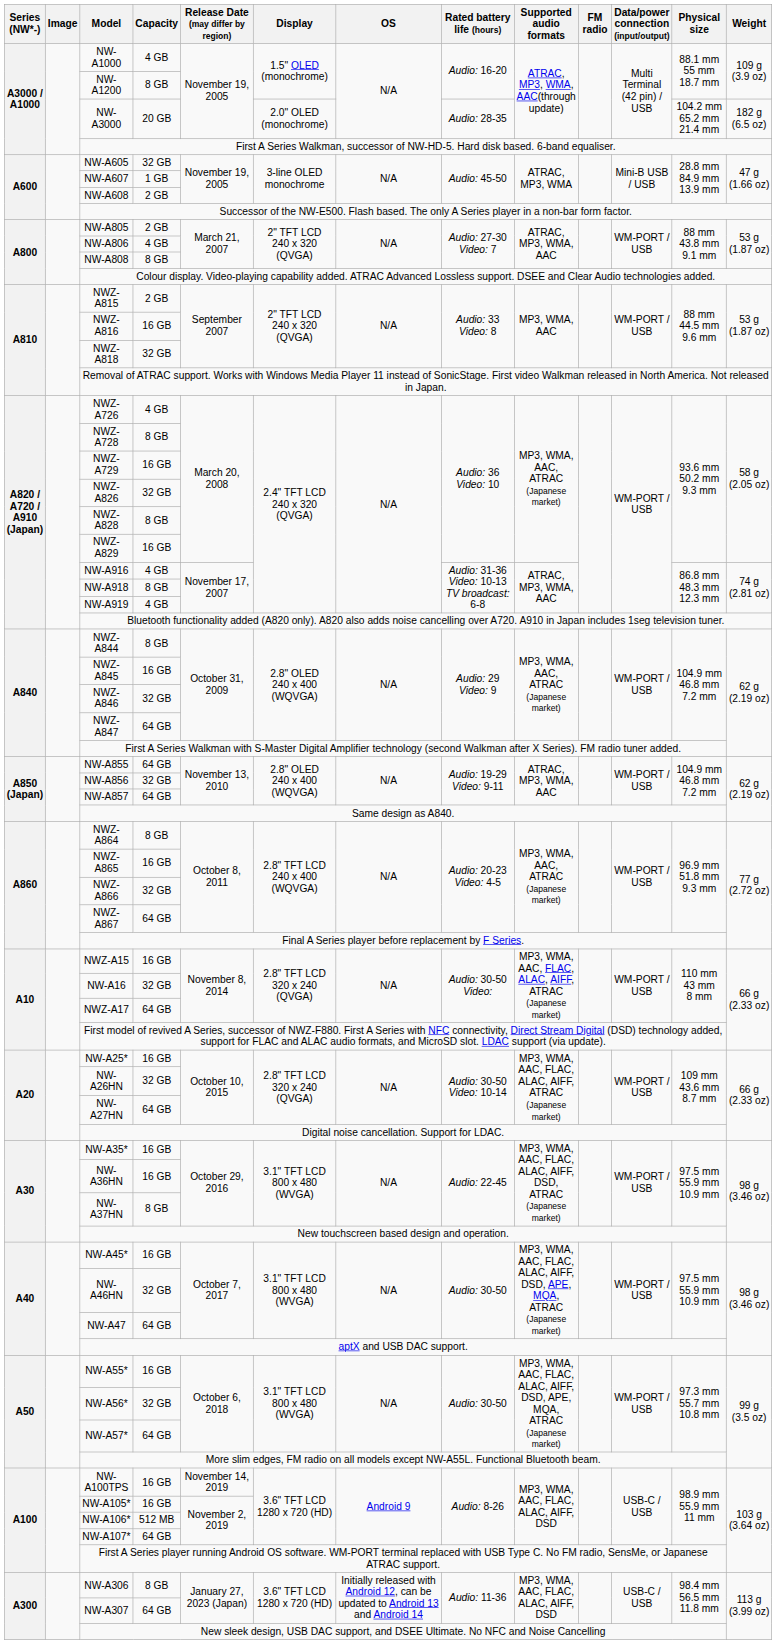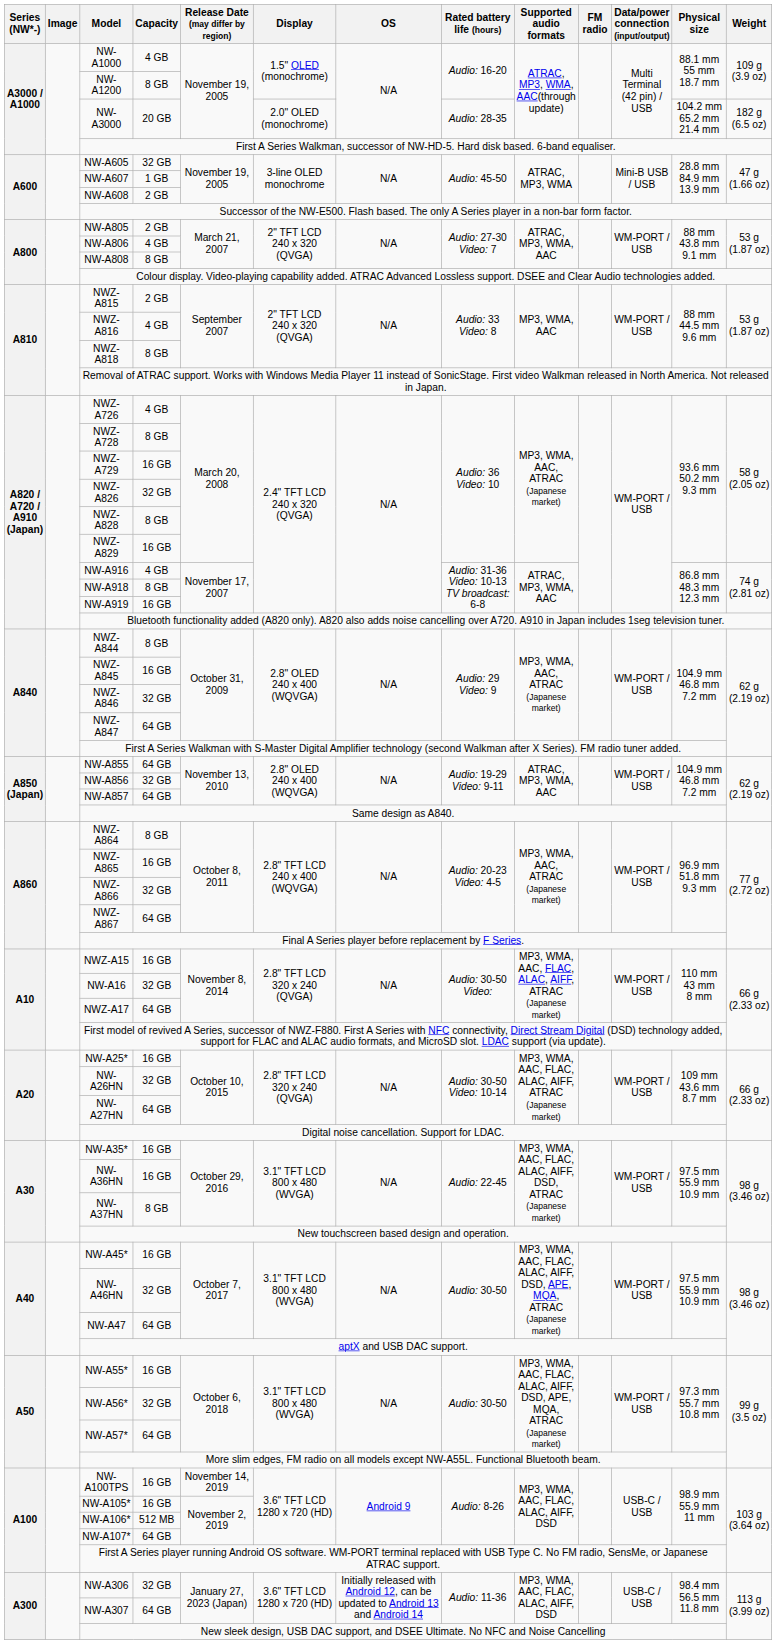 <table class="wikitable" style="text-align:center; width:900pt;">
 <tr>
 <th style="width: 10pt;">Series<br>(NW*-)</th>
 <th>Image</th>
 <th>Model</th>
 <th style="width: 5pt;">Capacity</th>
 <th style="width: 80pt;">Release Date <small>(may differ by region)</small></th>
 <th>Display</th>
 <th>OS</th>
 <th style="width: 80pt;">Rated battery life <small>(hours)</small></th>
 <th style="width: 20pt;">Supported audio formats</th>
 <th>FM radio</th>
 <th style="width: 20pt;">Data/power connection <small>(input/output)</small></th>
 <th>Physical size</th>
 <th>Weight</th>
 </tr>
 <tr>
 <th rowspan="4">A3000 /<br>A1000</th>
 <td rowspan="4"></td>
 <td>NW-A1000</td>
 <td>4 GB</td>
 <td rowspan="3">November 19, 2005 </td>
 <td rowspan="2">1.5" <a href='#'>OLED</a> (monochrome)</td>
 <td rowspan="3">N/A</td>
 <td rowspan="2"><em>Audio:</em> 16-20</td>
 <td rowspan="3"><a href='#'>ATRAC</a>, <a href='#'>MP3</a>, <a href='#'>WMA</a>, <a href='#'>AAC</a>(through update)</td>
 <td rowspan="3"></td>
 <td rowspan="3">Multi Terminal (42 pin) / USB</td>
 <td rowspan="2">88.1 mm<br>55 mm<br>18.7 mm</td>
 <td rowspan="2">109 g<br>(3.9 oz)</td>
 </tr>
 <tr>
 <td>NW-A1200</td>
 <td>8 GB</td>
 </tr>
 <tr>
 <td>NW-A3000</td>
 <td>20 GB</td>
 <td>2.0" OLED (monochrome)</td>
 <td><em>Audio:</em> 28-35</td>
 <td>104.2 mm<br>65.2 mm<br>21.4 mm</td>
 <td>182 g<br>(6.5 oz)</td>
 </tr>
 <tr>
 <td colspan="11">First A Series Walkman, successor of NW-HD-5. Hard disk based. 6-band equaliser.</td>
 </tr>
 <tr>
 <th rowspan="4">A600</th>
 <td rowspan="4"></td>
 <td>NW-A605</td>
 <td>32 GB</td>
 <td rowspan="3">November 19, 2005 </td>
 <td rowspan="3">3-line OLED monochrome</td>
 <td rowspan="3">N/A</td>
 <td rowspan="3"><em>Audio:</em> 45-50</td>
 <td rowspan="3">ATRAC, MP3, WMA</td>
 <td rowspan="3"></td>
 <td rowspan="3">Mini-B USB / USB</td>
 <td rowspan="3">28.8 mm<br>84.9 mm<br>13.9 mm</td>
 <td rowspan="3">47 g<br>(1.66 oz)</td>
 </tr>
 <tr>
 <td>NW-A607</td>
 <td>1 GB</td>
 </tr>
 <tr>
 <td>NW-A608</td>
 <td>2 GB</td>
 </tr>
 <tr>
 <td colspan="11">Successor of the NW-E500. Flash based. The only A Series player in a non-bar form factor.</td>
 </tr>
 <tr>
 <th rowspan="4">A800</th>
 <td rowspan="4"></td>
 <td>NW-A805</td>
 <td>2 GB</td>
 <td rowspan="3">March 21, 2007 </td>
 <td rowspan="3">2" TFT LCD<br>240 x 320 (QVGA)</td>
 <td rowspan="3">N/A</td>
 <td rowspan="3"><em>Audio:</em> 27-30<br><em>Video:</em> 7</td>
 <td rowspan="3">ATRAC, MP3, WMA, AAC</td>
 <td rowspan="3"></td>
 <td rowspan="3">WM-PORT / USB</td>
 <td rowspan="3">88 mm<br>43.8 mm<br>9.1 mm</td>
 <td rowspan="3">53 g<br>(1.87 oz)</td>
 </tr>
 <tr>
 <td>NW-A806</td>
 <td>4 GB</td>
 </tr>
 <tr>
 <td>NW-A808</td>
 <td>8 GB</td>
 </tr>
 <tr>
 <td colspan="11">Colour display. Video-playing capability added. ATRAC Advanced Lossless support. DSEE and Clear Audio technologies added.</td>
 </tr>
 <tr>
 <th rowspan="4">A810</th>
 <td rowspan="4"></td>
 <td>NWZ-A815</td>
 <td>2 GB</td>
 <td rowspan="3">September 2007</td>
 <td rowspan="3">2" TFT LCD<br>240 x 320 (QVGA)</td>
 <td rowspan="3">N/A</td>
 <td rowspan="3"><em>Audio:</em> 33<br><em>Video:</em> 8</td>
 <td rowspan="3">MP3, WMA, AAC</td>
 <td rowspan="3"></td>
 <td rowspan="3">WM-PORT / USB</td>
 <td rowspan="3">88 mm<br>44.5 mm<br>9.6 mm</td>
 <td rowspan="3">53 g<br>(1.87 oz)</td>
 </tr>
 <tr>
 <td>NWZ-A816</td>
-<td>16 GB</td>
+<td>4 GB</td>
 </tr>
 <tr>
 <td>NWZ-A818</td>
-<td>32 GB</td>
+<td>8 GB</td>
 </tr>
 <tr>
 <td colspan="11">Removal of ATRAC support. Works with Windows Media Player 11 instead of SonicStage. First video Walkman released in North America. Not released in Japan.</td>
 </tr>
 <tr>
 <th rowspan="10">A820 /<br>A720 /<br>A910 (Japan)</th>
 <td rowspan="10"></td>
 <td>NWZ-A726</td>
 <td>4 GB</td>
 <td rowspan="6">March 20, 2008 </td>
 <td rowspan="9">2.4" TFT LCD<br>240 x 320 (QVGA)</td>
 <td rowspan="9">N/A</td>
 <td rowspan="6"><em>Audio:</em> 36<br><em>Video:</em> 10</td>
 <td rowspan="6">MP3, WMA, AAC, ATRAC <small>(Japanese market)</small></td>
 <td rowspan="9"></td>
 <td rowspan="9">WM-PORT / USB</td>
 <td rowspan="6">93.6 mm<br>50.2 mm<br>9.3 mm</td>
 <td rowspan="6">58 g<br>(2.05 oz)</td>
 </tr>
 <tr>
 <td>NWZ-A728</td>
 <td>8 GB</td>
 </tr>
 <tr>
 <td>NWZ-A729</td>
 <td>16 GB</td>
 </tr>
 <tr>
 <td>NWZ-A826</td>
 <td>32 GB</td>
 </tr>
 <tr>
 <td>NWZ-A828</td>
 <td>8 GB</td>
 </tr>
 <tr>
 <td>NWZ-A829</td>
 <td>16 GB</td>
 </tr>
 <tr>
 <td>NW-A916</td>
 <td>4 GB</td>
 <td rowspan="3">November 17, 2007 </td>
 <td rowspan="3"><em>Audio:</em> 31-36<br><em>Video:</em> 10-13<br><em>TV broadcast:</em> 6-8</td>
 <td rowspan="3">ATRAC, MP3, WMA, AAC</td>
 <td rowspan="3">86.8 mm<br>48.3 mm<br>12.3 mm</td>
 <td rowspan="3">74 g<br>(2.81 oz)</td>
 </tr>
 <tr>
 <td>NW-A918</td>
 <td>8 GB</td>
 </tr>
 <tr>
 <td>NW-A919</td>
-<td>4 GB</td>
+<td>16 GB</td>
 </tr>
 <tr>
 <td colspan="11">Bluetooth functionality added (A820 only). A820 also adds noise cancelling over A720. A910 in Japan includes 1seg television tuner.</td>
 </tr>
 <tr>
 <th rowspan="5">A840</th>
 <td rowspan="5"></td>
 <td>NWZ-A844</td>
 <td>8 GB</td>
 <td rowspan="4">October 31, 2009 </td>
 <td rowspan="4">2.8" OLED<br>240 x 400 (WQVGA)</td>
 <td rowspan="4">N/A</td>
 <td rowspan="4"><em>Audio:</em> 29<br><em>Video:</em> 9</td>
 <td rowspan="4">MP3, WMA, AAC, ATRAC <small>(Japanese market)</small></td>
 <td rowspan="4"></td>
 <td rowspan="4">WM-PORT / USB</td>
 <td rowspan="4">104.9 mm<br>46.8 mm<br>7.2 mm</td>
 <td rowspan="5">62 g<br>(2.19 oz)</td>
 </tr>
 <tr>
 <td>NWZ-A845</td>
 <td>16 GB</td>
 </tr>
 <tr>
 <td>NWZ-A846</td>
 <td>32 GB</td>
 </tr>
 <tr>
 <td>NWZ-A847</td>
 <td>64 GB</td>
 </tr>
 <tr>
 <td colspan="10">First A Series Walkman with S-Master Digital Amplifier technology (second Walkman after X Series). FM radio tuner added.</td>
 </tr>
 <tr>
 <th rowspan="4">A850<br>(Japan)</th>
 <td rowspan="4"></td>
 <td>NW-A855</td>
 <td>64 GB</td>
 <td rowspan="3">November 13, 2010 </td>
 <td rowspan="3">2.8" OLED<br>240 x 400 (WQVGA)</td>
 <td rowspan="3">N/A</td>
 <td rowspan="3"><em>Audio:</em> 19-29<br><em>Video:</em> 9-11</td>
 <td rowspan="3">ATRAC, MP3, WMA, AAC</td>
 <td rowspan="3"></td>
 <td rowspan="3">WM-PORT / USB</td>
 <td rowspan="3">104.9 mm<br>46.8 mm<br>7.2 mm</td>
 <td rowspan="4">62 g<br>(2.19 oz)</td>
 </tr>
 <tr>
 <td>NW-A856</td>
 <td>32 GB</td>
 </tr>
 <tr>
 <td>NW-A857</td>
 <td>64 GB</td>
 </tr>
 <tr>
 <td colspan="10">Same design as A840.</td>
 </tr>
 <tr>
 <th rowspan="5">A860</th>
 <td rowspan="5"></td>
 <td>NWZ-A864</td>
 <td>8 GB</td>
 <td rowspan="4">October 8, 2011 </td>
 <td rowspan="4">2.8" TFT LCD<br>240 x 400 (WQVGA)</td>
 <td rowspan="4">N/A</td>
 <td rowspan="4"><em>Audio:</em> 20-23<br><em>Video:</em> 4-5</td>
 <td rowspan="4">MP3, WMA, AAC, ATRAC <small>(Japanese market)</small></td>
 <td rowspan="4"></td>
 <td rowspan="4">WM-PORT / USB</td>
 <td rowspan="4">96.9 mm<br>51.8 mm<br>9.3 mm</td>
 <td rowspan="5">77 g<br>(2.72 oz)</td>
 </tr>
 <tr>
 <td>NWZ-A865</td>
 <td>16 GB</td>
 </tr>
 <tr>
 <td>NWZ-A866</td>
 <td>32 GB</td>
 </tr>
 <tr>
 <td>NWZ-A867</td>
 <td>64 GB</td>
 </tr>
 <tr>
 <td colspan="10">Final A Series player before replacement by <a href='#'>F Series</a>.</td>
 </tr>
 <tr>
 <th rowspan="4">A10</th>
 <td rowspan="4"></td>
 <td>NWZ-A15</td>
 <td>16 GB</td>
 <td rowspan="3">November 8, 2014 </td>
 <td rowspan="3">2.8" TFT LCD<br>320 x 240 (QVGA)</td>
 <td rowspan="3">N/A</td>
 <td rowspan="3"><em>Audio:</em> 30-50<br><em>Video:</em></td>
 <td rowspan="3">MP3, WMA, AAC, <a href='#'>FLAC</a>, <a href='#'>ALAC</a>, <a href='#'>AIFF</a>, ATRAC <small>(Japanese market)</small></td>
 <td rowspan="3"></td>
 <td rowspan="3">WM-PORT / USB</td>
 <td rowspan="3">110 mm<br>43 mm<br>8 mm</td>
 <td rowspan="4">66 g<br>(2.33 oz)</td>
 </tr>
 <tr>
 <td>NW-A16</td>
 <td>32 GB</td>
 </tr>
 <tr>
 <td>NWZ-A17</td>
 <td>64 GB</td>
 </tr>
 <tr>
 <td colspan="10">First model of revived A Series, successor of NWZ-F880. First A Series with <a href='#'>NFC</a> connectivity, <a href='#'>Direct Stream Digital</a> (DSD) technology added, support for FLAC and ALAC audio formats, and MicroSD slot. <a href='#'>LDAC</a> support (via update).</td>
 </tr>
 <tr>
 <th rowspan="4">A20</th>
 <td rowspan="4"></td>
 <td>NW-A25*</td>
 <td>16 GB</td>
 <td rowspan="3">October 10, 2015 </td>
 <td rowspan="3">2.8" TFT LCD<br>320 x 240 (QVGA)</td>
 <td rowspan="3">N/A</td>
 <td rowspan="3"><em>Audio:</em> 30-50<br><em>Video:</em> 10-14</td>
 <td rowspan="3">MP3, WMA, AAC, FLAC, ALAC, AIFF, ATRAC <small>(Japanese market)</small></td>
 <td rowspan="3"></td>
 <td rowspan="3">WM-PORT / USB</td>
 <td rowspan="3">109 mm<br>43.6 mm<br>8.7 mm</td>
 <td rowspan="4">66 g<br>(2.33 oz)</td>
 </tr>
 <tr>
 <td>NW-A26HN</td>
 <td>32 GB</td>
 </tr>
 <tr>
 <td>NW-A27HN</td>
 <td>64 GB</td>
 </tr>
 <tr>
 <td colspan="10">Digital noise cancellation. Support for LDAC.</td>
 </tr>
 <tr>
 <th rowspan="4">A30</th>
 <td rowspan="4"></td>
 <td>NW-A35*</td>
 <td>16 GB</td>
 <td rowspan="3">October 29, 2016 </td>
 <td rowspan="3">3.1" TFT LCD<br>800 x 480 (WVGA)</td>
 <td rowspan="3">N/A</td>
 <td rowspan="3"><em>Audio:</em> 22-45</td>
 <td rowspan="3">MP3, WMA, AAC, FLAC, ALAC, AIFF, DSD, ATRAC <small>(Japanese market)</small></td>
 <td rowspan="3"></td>
 <td rowspan="3">WM-PORT / USB</td>
 <td rowspan="3">97.5 mm<br>55.9 mm<br>10.9 mm</td>
 <td rowspan="4">98 g<br>(3.46 oz)</td>
 </tr>
 <tr>
 <td>NW-A36HN</td>
 <td>16 GB</td>
 </tr>
 <tr>
 <td>NW-A37HN</td>
 <td>8 GB</td>
 </tr>
 <tr>
 <td colspan="10">New touchscreen based design and operation.</td>
 </tr>
 <tr>
 <th rowspan="4">A40</th>
 <td rowspan="4"></td>
 <td>NW-A45*</td>
 <td>16 GB</td>
 <td rowspan="3">October 7, 2017 </td>
 <td rowspan="3">3.1" TFT LCD<br>800 x 480 (WVGA)</td>
 <td rowspan="3">N/A</td>
 <td rowspan="3"><em>Audio:</em> 30-50</td>
 <td rowspan="3">MP3, WMA, AAC, FLAC, ALAC, AIFF, DSD, <a href='#'>APE</a>, <a href='#'>MQA</a>, ATRAC <small>(Japanese market)</small></td>
 <td rowspan="3"></td>
 <td rowspan="3">WM-PORT / USB</td>
 <td rowspan="3">97.5 mm<br>55.9 mm<br>10.9 mm</td>
 <td rowspan="4">98 g<br>(3.46 oz)</td>
 </tr>
 <tr>
 <td>NW-A46HN</td>
 <td>32 GB</td>
 </tr>
 <tr>
 <td>NW-A47</td>
 <td>64 GB</td>
 </tr>
 <tr>
 <td colspan="10"><a href='#'>aptX</a> and USB DAC support.</td>
 </tr>
 <tr>
 <th rowspan="4">A50</th>
 <td rowspan="4"></td>
 <td>NW-A55*</td>
 <td>16 GB</td>
 <td rowspan="3">October 6, 2018 </td>
 <td rowspan="3">3.1" TFT LCD<br>800 x 480 (WVGA)</td>
 <td rowspan="3">N/A</td>
 <td rowspan="3"><em>Audio:</em> 30-50</td>
 <td rowspan="3">MP3, WMA, AAC, FLAC, ALAC, AIFF, DSD, APE, MQA, ATRAC <small>(Japanese market)</small></td>
 <td rowspan="3"></td>
 <td rowspan="3">WM-PORT / USB</td>
 <td rowspan="3">97.3 mm<br>55.7 mm<br>10.8 mm</td>
 <td rowspan="4">99 g<br>(3.5 oz)</td>
 </tr>
 <tr>
 <td>NW-A56*</td>
 <td>32 GB</td>
 </tr>
 <tr>
 <td>NW-A57*</td>
 <td>64 GB</td>
 </tr>
 <tr>
 <td colspan="10">More slim edges, FM radio on all models except NW-A55L. Functional Bluetooth beam.</td>
 </tr>
 <tr>
 <th rowspan="5">A100</th>
 <td rowspan="5"></td>
 <td>NW-A100TPS</td>
 <td>16 GB</td>
 <td>November 14, 2019 </td>
 <td rowspan="4">3.6" TFT LCD<br>1280 x 720 (HD)</td>
 <td rowspan="4"><a href='#'>Android 9</a></td>
 <td rowspan="4"><em>Audio:</em> 8-26</td>
 <td rowspan="4">MP3, WMA, AAC, FLAC, ALAC, AIFF, DSD</td>
 <td rowspan="4"></td>
 <td rowspan="4">USB-C / USB</td>
 <td rowspan="4">98.9 mm<br>55.9 mm<br>11 mm</td>
 <td rowspan="5">103 g<br>(3.64 oz)</td>
 </tr>
 <tr>
 <td>NW-A105*</td>
 <td>16 GB</td>
 <td rowspan="3">November 2, 2019 </td>
 </tr>
 <tr>
 <td>NW-A106*</td>
 <td>512 MB</td>
 </tr>
 <tr>
 <td>NW-A107*</td>
 <td>64 GB</td>
 </tr>
 <tr>
 <td colspan="10">First A Series player running Android OS software. WM-PORT terminal replaced with USB Type C. No FM radio, SensMe, or Japanese ATRAC support.</td>
 </tr>
 <tr>
 <th rowspan="3">A300</th>
 <td rowspan="3"></td>
 <td>NW-A306</td>
-<td>8 GB</td>
+<td>32 GB</td>
 <td rowspan="2">January 27, 2023 (Japan)</td>
 <td rowspan="2">3.6" TFT LCD<br>1280 x 720 (HD)</td>
 <td rowspan="2">Initially released with <a href='#'>Android 12</a>, can be updated to <a href='#'>Android 13</a> and <a href='#'>Android 14</a></td>
 <td rowspan="2"><em>Audio:</em> 11-36</td>
 <td rowspan="2">MP3, WMA, AAC, FLAC, ALAC, AIFF, DSD</td>
 <td rowspan="2"></td>
 <td rowspan="2">USB-C / USB</td>
 <td rowspan="2">98.4 mm<br>56.5 mm<br>11.8 mm</td>
 <td rowspan="3">113 g<br>(3.99 oz)</td>
 </tr>
 <tr>
 <td>NW-A307</td>
 <td>64 GB</td>
 </tr>
 <tr>
 <td colspan="10">New sleek design, USB DAC support, and DSEE Ultimate. No NFC and Noise Cancelling</td>
 </tr>
 </table>
